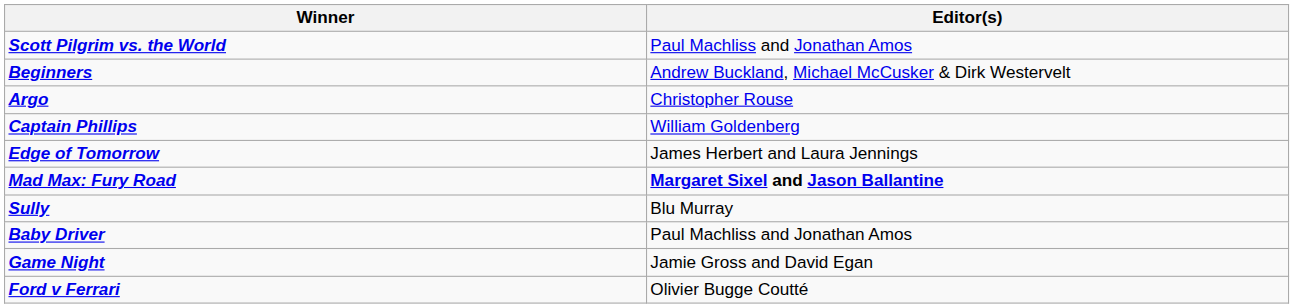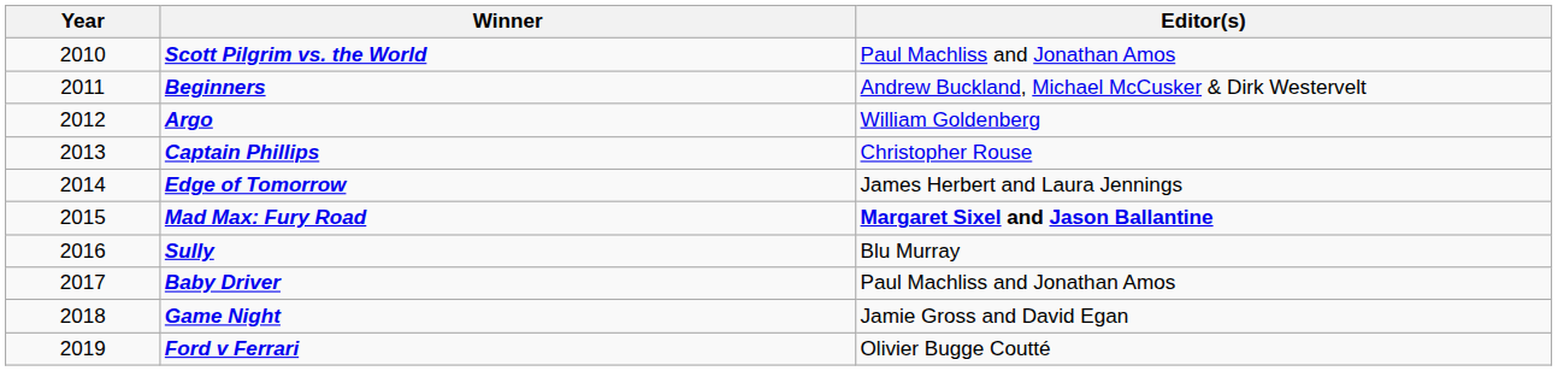 <table class="wikitable" width="95%" cellpadding="5">
 <tr>
+<th width="10%">Year</th>
 <th width="45%">Winner</th>
 <th width="45%">Editor(s)</th>
 </tr>
 <tr>
+<td align="center">2010</td>
 <td><strong><em><a href='#'>Scott Pilgrim vs. the World</a></em></strong></td>
 <td><a href='#'>Paul Machliss</a> and <a href='#'>Jonathan Amos</a></td>
 </tr>
 <tr>
+<td align="center">2011</td>
 <td><strong><em><a href='#'>Beginners</a></em></strong></td>
 <td><a href='#'>Andrew Buckland</a>, <a href='#'>Michael McCusker</a> & Dirk Westervelt</td>
 </tr>
 <tr>
+<td align="center">2012</td>
 <td><strong><em><a href='#'>Argo</a></em></strong></td>
+<td><a href='#'>William Goldenberg</a></td>
+</tr>
+<tr>
+<td align="center">2013</td>
+<td><strong><em><a href='#'>Captain Phillips</a></em></strong></td>
 <td><a href='#'>Christopher Rouse</a></td>
 </tr>
 <tr>
-<td><strong><em><a href='#'>Captain Phillips</a></em></strong></td>
-<td><a href='#'>William Goldenberg</a></td>
-</tr>
-<tr>
+<td align="center">2014</td>
 <td><strong><em><a href='#'>Edge of Tomorrow</a></em></strong></td>
 <td>James Herbert and Laura Jennings</td>
 </tr>
 <tr>
+<td align="center">2015</td>
 <td><strong><em><a href='#'>Mad Max: Fury Road</a></em></strong></td>
 <td><strong><a href='#'>Margaret Sixel</a> and <a href='#'>Jason Ballantine</a></strong></td>
 </tr>
 <tr>
+<td align="center">2016</td>
 <td><strong><em><a href='#'>Sully</a></em></strong></td>
 <td>Blu Murray</td>
 </tr>
 <tr>
+<td align="center">2017</td>
 <td><strong><em><a href='#'>Baby Driver</a></em></strong></td>
 <td>Paul Machliss and Jonathan Amos</td>
 </tr>
 <tr>
+<td align="center">2018</td>
 <td><strong><em><a href='#'>Game Night</a></em></strong></td>
 <td>Jamie Gross and David Egan</td>
 </tr>
 <tr>
+<td align="center">2019</td>
 <td><strong><em><a href='#'>Ford v Ferrari</a></em></strong></td>
 <td>Olivier Bugge Coutté</td>
 </tr>
 </table>
